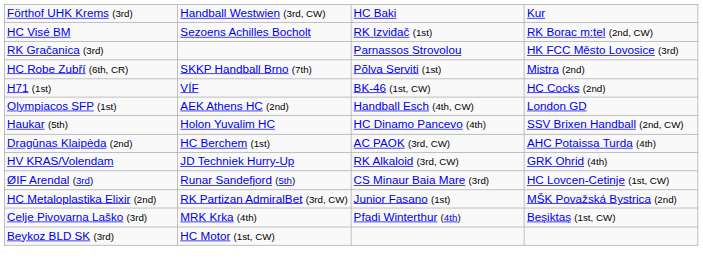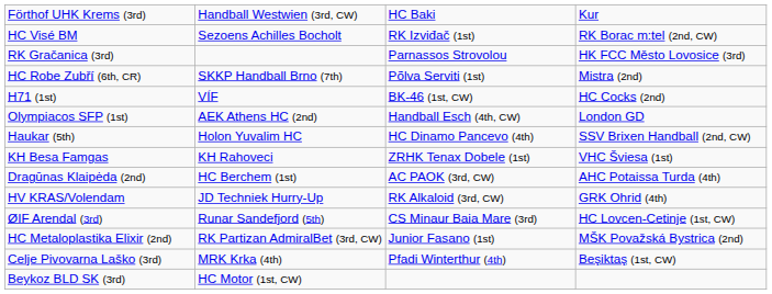 <table class="wikitable">
 <tr>
 <td width=230px> <a href='#'>Förthof UHK Krems</a> <small>(3rd)</small></td>
 <td width=230px> <a href='#'>Handball Westwien</a> <small>(3rd, CW)</small></td>
 <td width=230px> <a href='#'>HC Baki</a></td>
 <td width=230px> <a href='#'>Kur</a></td>
 </tr>
 <tr>
 <td> <a href='#'>HC Visé BM</a></td>
 <td> <a href='#'>Sezoens Achilles Bocholt</a></td>
 <td> <a href='#'>RK Izviđač</a> <small>(1st)</small></td>
 <td> <a href='#'>RK Borac m:tel</a> <small>(2nd, CW)</small></td>
 </tr>
 <tr>
 <td> <a href='#'>RK Gračanica</a> <small>(3rd)</small></td>
 <td></td>
 <td> <a href='#'>Parnassos Strovolou</a></td>
 <td> <a href='#'>HK FCC Město Lovosice</a> <small>(3rd)</small></td>
 </tr>
 <tr>
 <td> <a href='#'>HC Robe Zubří</a> <small>(6th, CR)</small></td>
 <td> <a href='#'>SKKP Handball Brno</a> <small>(7th)</small></td>
 <td> <a href='#'>Põlva Serviti</a> <small>(1st)</small></td>
 <td> <a href='#'>Mistra</a> <small>(2nd)</small></td>
 </tr>
 <tr>
 <td> <a href='#'>H71</a> <small>(1st)</small></td>
 <td> <a href='#'>VÍF</a></td>
 <td> <a href='#'>BK-46</a> <small>(1st, CW)</small></td>
 <td> <a href='#'>HC Cocks</a> <small>(2nd)</small></td>
 </tr>
 <tr>
 <td> <a href='#'>Olympiacos SFP</a> <small>(1st)</small></td>
 <td> <a href='#'>AEK Athens HC</a> <small>(2nd)</small></td>
 <td> <a href='#'>Handball Esch</a> <small>(4th, CW)</small></td>
 <td> <a href='#'>London GD</a></td>
 </tr>
 <tr>
 <td> <a href='#'>Haukar</a> <small>(5th)</small></td>
 <td> <a href='#'>Holon Yuvalim HC</a></td>
 <td> <a href='#'>HC Dinamo Pancevo</a> <small>(4th)</small></td>
 <td> <a href='#'>SSV Brixen Handball</a> <small>(2nd, CW)</small></td>
 </tr>
 <tr>
+<td> <a href='#'>KH Besa Famgas</a></td>
+<td> <a href='#'>KH Rahoveci</a></td>
+<td> <a href='#'>ZRHK Tenax Dobele</a> <small>(1st)</small></td>
+<td> <a href='#'>VHC Šviesa</a> <small>(1st)</small></td>
+</tr>
+<tr>
 <td> <a href='#'>Dragūnas Klaipėda</a> <small>(2nd)</small></td>
 <td> <a href='#'>HC Berchem</a> <small>(1st)</small></td>
 <td> <a href='#'>AC PAOK</a> <small>(3rd, CW)</small></td>
 <td> <a href='#'>AHC Potaissa Turda</a> <small>(4th)</small></td>
 </tr>
 <tr>
 <td> <a href='#'>HV KRAS/Volendam</a></td>
 <td> <a href='#'>JD Techniek Hurry-Up</a></td>
 <td> <a href='#'>RK Alkaloid</a> <small>(3rd, CW)</small></td>
 <td> <a href='#'>GRK Ohrid</a> <small>(4th)</small></td>
 </tr>
 <tr>
 <td> <a href='#'>ØIF Arendal</a> <small>(<a href='#'>3rd</a>)</small></td>
 <td> <a href='#'>Runar Sandefjord</a> <small>(<a href='#'>5th</a>)</small></td>
 <td> <a href='#'>CS Minaur Baia Mare</a> <small>(3rd)</small></td>
 <td> <a href='#'>HC Lovcen-Cetinje</a> <small>(1st, CW)</small></td>
 </tr>
 <tr>
 <td> <a href='#'>HC Metaloplastika Elixir</a> <small>(2nd)</small></td>
 <td> <a href='#'>RK Partizan AdmiralBet</a> <small>(3rd, CW)</small></td>
 <td> <a href='#'>Junior Fasano</a> <small>(1st)</small></td>
 <td> <a href='#'>MŠK Považská Bystrica</a> <small>(2nd)</small></td>
 </tr>
 <tr>
 <td> <a href='#'>Celje Pivovarna Laško</a> <small>(3rd)</small></td>
 <td> <a href='#'>MRK Krka</a> <small>(4th)</small></td>
 <td> <a href='#'>Pfadi Winterthur</a> <small>(<a href='#'>4th</a>)</small></td>
 <td> <a href='#'>Beşiktaş</a> <small>(1st, CW)</small></td>
 </tr>
 <tr>
 <td> <a href='#'>Beykoz BLD SK</a> <small>(3rd)</small></td>
 <td> <a href='#'>HC Motor</a> <small>(1st, CW)</small></td>
 <td></td>
 <td></td>
 </tr>
 </table>
